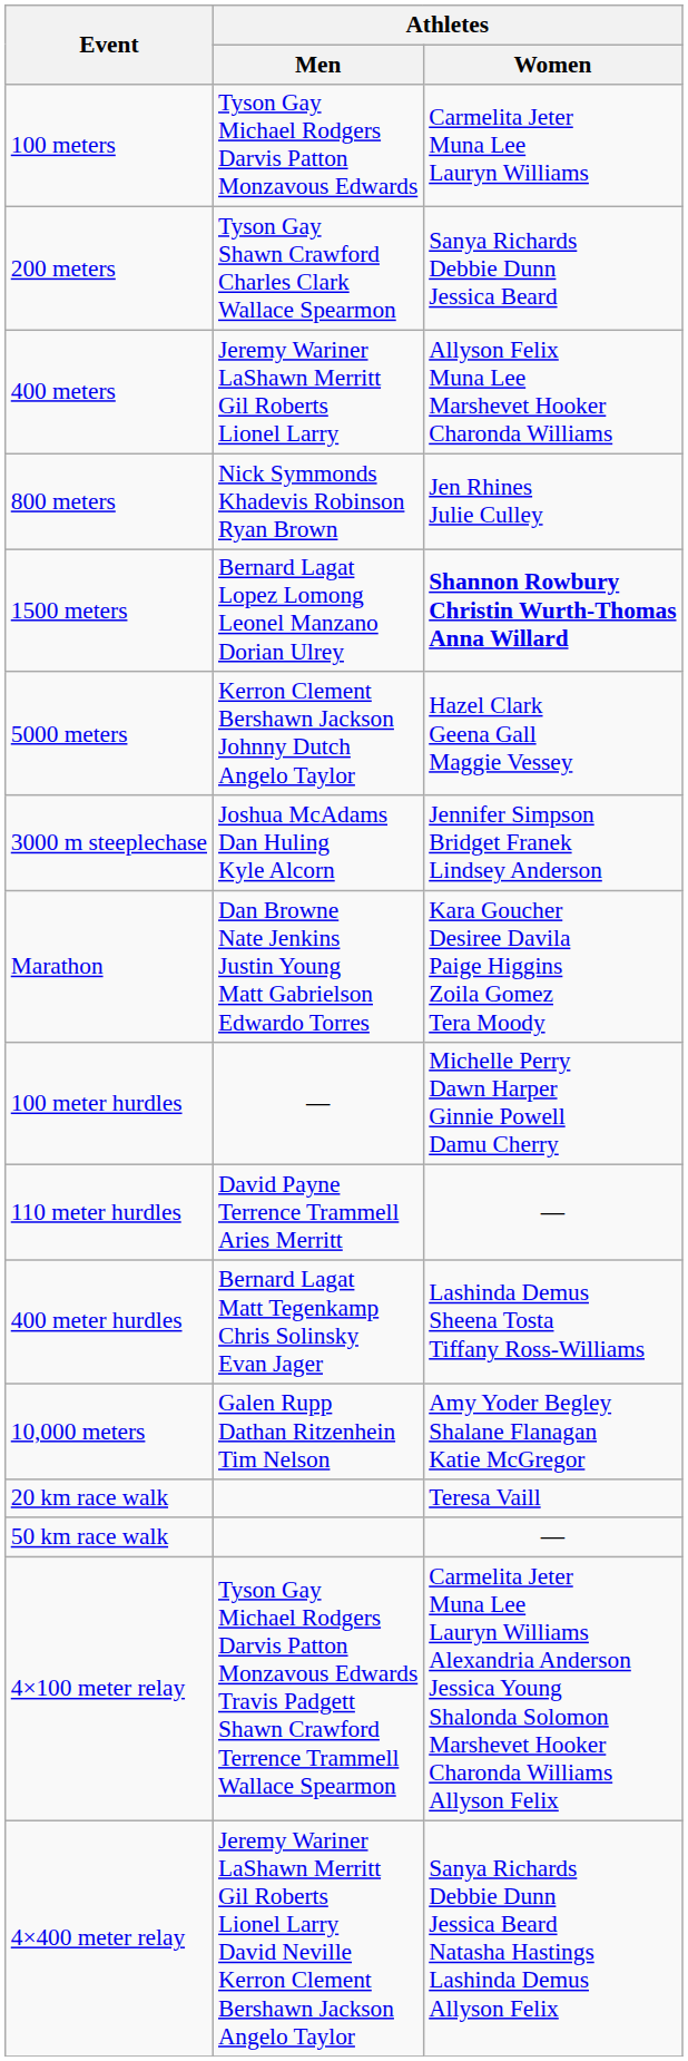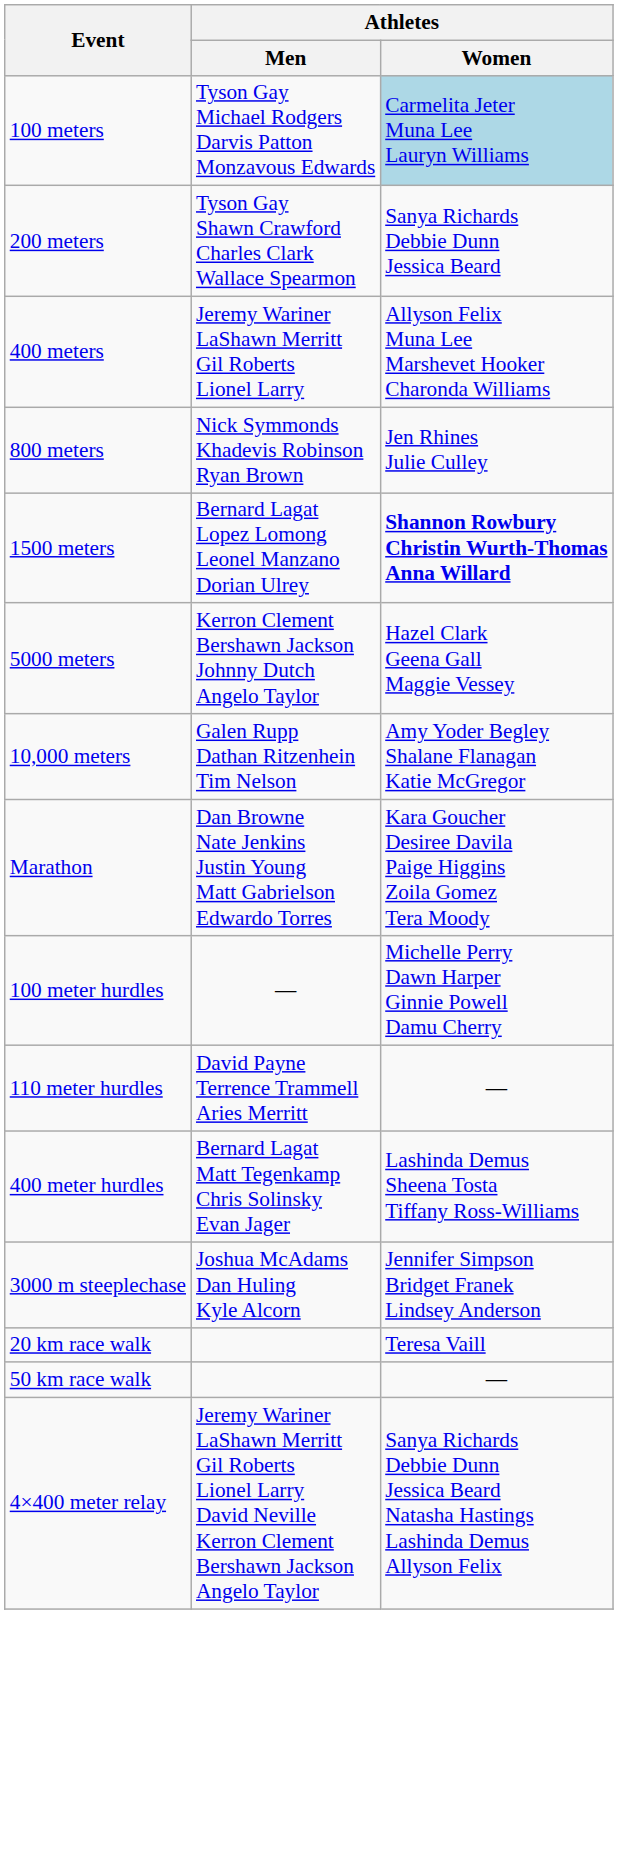 <table class=wikitable style="font-size:90%">
 <tr>
 <th rowspan=2>Event</th>
 <th colspan=2>Athletes</th>
 </tr>
 <tr>
 <th>Men</th>
 <th>Women</th>
 </tr>
 <tr>
 <td><a href='#'>100 meters</a></td>
 <td><a href='#'>Tyson Gay</a><br> <a href='#'>Michael Rodgers</a><br> <a href='#'>Darvis Patton</a><br> <a href='#'>Monzavous Edwards</a></td>
-<td><a href='#'>Carmelita Jeter</a><br> <a href='#'>Muna Lee</a><br> <a href='#'>Lauryn Williams</a></td>
+<td style="background: lightblue;"><a href='#'>Carmelita Jeter</a><br> <a href='#'>Muna Lee</a><br> <a href='#'>Lauryn Williams</a></td>
 </tr>
 <tr>
 <td><a href='#'>200 meters</a></td>
 <td><a href='#'>Tyson Gay</a><br> <a href='#'>Shawn Crawford</a><br> <a href='#'>Charles Clark</a><br> <a href='#'>Wallace Spearmon</a></td>
 <td><a href='#'>Sanya Richards</a><br> <a href='#'>Debbie Dunn</a><br> <a href='#'>Jessica Beard</a></td>
 </tr>
 <tr>
 <td><a href='#'>400 meters</a></td>
 <td><a href='#'>Jeremy Wariner</a><br><a href='#'>LaShawn Merritt</a><br> <a href='#'>Gil Roberts</a><br> <a href='#'>Lionel Larry</a></td>
 <td><a href='#'>Allyson Felix</a><br> <a href='#'>Muna Lee</a><br><a href='#'>Marshevet Hooker</a><br> <a href='#'>Charonda Williams</a></td>
 </tr>
 <tr>
 <td><a href='#'>800 meters</a></td>
 <td><a href='#'>Nick Symmonds</a><br> <a href='#'>Khadevis Robinson</a><br> <a href='#'>Ryan Brown</a></td>
 <td><a href='#'>Jen Rhines</a><br> <a href='#'>Julie Culley</a></td>
 </tr>
 <tr>
 <td><a href='#'>1500 meters</a></td>
 <td><a href='#'>Bernard Lagat</a><br> <a href='#'>Lopez Lomong</a><br> <a href='#'>Leonel Manzano</a><br> <a href='#'>Dorian Ulrey</a></td>
 <td><strong><a href='#'>Shannon Rowbury</a><br> <a href='#'>Christin Wurth-Thomas</a><br> <a href='#'>Anna Willard</a></strong></td>
 </tr>
 <tr>
 <td><a href='#'>5000 meters</a></td>
 <td><a href='#'>Kerron Clement</a><br> <a href='#'>Bershawn Jackson</a><br><a href='#'>Johnny Dutch</a><br> <a href='#'>Angelo Taylor</a></td>
 <td><a href='#'>Hazel Clark</a><br><a href='#'>Geena Gall</a><br> <a href='#'>Maggie Vessey</a></td>
 </tr>
 <tr>
-<td><a href='#'>3000 m steeplechase</a></td>
-<td><a href='#'>Joshua McAdams</a><br> <a href='#'>Dan Huling</a><br> <a href='#'>Kyle Alcorn</a></td>
-<td><a href='#'>Jennifer Simpson</a><br> <a href='#'>Bridget Franek</a><br> <a href='#'>Lindsey Anderson</a></td>
+<td><a href='#'>10,000 meters</a></td>
+<td><a href='#'>Galen Rupp</a><br> <a href='#'>Dathan Ritzenhein</a><br> <a href='#'>Tim Nelson</a></td>
+<td><a href='#'>Amy Yoder Begley</a><br> <a href='#'>Shalane Flanagan</a><br> <a href='#'>Katie McGregor</a></td>
 </tr>
 <tr>
 <td><a href='#'>Marathon</a></td>
 <td><a href='#'>Dan Browne</a><br> <a href='#'>Nate Jenkins</a><br> <a href='#'>Justin Young</a><br> <a href='#'>Matt Gabrielson</a><br> <a href='#'>Edwardo Torres</a></td>
 <td><a href='#'>Kara Goucher</a><br> <a href='#'>Desiree Davila</a><br> <a href='#'>Paige Higgins</a><br> <a href='#'>Zoila Gomez</a><br> <a href='#'>Tera Moody</a></td>
 </tr>
 <tr>
 <td><a href='#'>100 meter hurdles</a></td>
 <td align=center>—</td>
 <td><a href='#'>Michelle Perry</a><br> <a href='#'>Dawn Harper</a><br> <a href='#'>Ginnie Powell</a><br> <a href='#'>Damu Cherry</a></td>
 </tr>
 <tr>
 <td><a href='#'>110 meter hurdles</a></td>
 <td><a href='#'>David Payne</a><br> <a href='#'>Terrence Trammell</a><br> <a href='#'>Aries Merritt</a></td>
 <td align=center>—</td>
 </tr>
 <tr>
 <td><a href='#'>400 meter hurdles</a></td>
 <td><a href='#'>Bernard Lagat</a><br> <a href='#'>Matt Tegenkamp</a><br> <a href='#'>Chris Solinsky</a><br> <a href='#'>Evan Jager</a></td>
 <td><a href='#'>Lashinda Demus</a><br> <a href='#'>Sheena Tosta</a><br> <a href='#'>Tiffany Ross-Williams</a></td>
 </tr>
 <tr>
-<td><a href='#'>10,000 meters</a></td>
-<td><a href='#'>Galen Rupp</a><br> <a href='#'>Dathan Ritzenhein</a><br> <a href='#'>Tim Nelson</a></td>
-<td><a href='#'>Amy Yoder Begley</a><br> <a href='#'>Shalane Flanagan</a><br> <a href='#'>Katie McGregor</a></td>
+<td><a href='#'>3000 m steeplechase</a></td>
+<td><a href='#'>Joshua McAdams</a><br> <a href='#'>Dan Huling</a><br> <a href='#'>Kyle Alcorn</a></td>
+<td><a href='#'>Jennifer Simpson</a><br> <a href='#'>Bridget Franek</a><br> <a href='#'>Lindsey Anderson</a></td>
 </tr>
 <tr>
 <td><a href='#'>20 km race walk</a></td>
 <td></td>
 <td><a href='#'>Teresa Vaill</a></td>
 </tr>
 <tr>
 <td><a href='#'>50 km race walk</a></td>
 <td></td>
 <td align=center>—</td>
 </tr>
 <tr>
-<td><a href='#'>4×100 meter relay</a></td>
-<td><a href='#'>Tyson Gay</a><br> <a href='#'>Michael Rodgers</a><br> <a href='#'>Darvis Patton</a><br> <a href='#'>Monzavous Edwards</a><br> <a href='#'>Travis Padgett</a><br> <a href='#'>Shawn Crawford</a><br> <a href='#'>Terrence Trammell</a><br> <a href='#'>Wallace Spearmon</a></td>
-<td><a href='#'>Carmelita Jeter</a><br> <a href='#'>Muna Lee</a><br> <a href='#'>Lauryn Williams</a><br> <a href='#'>Alexandria Anderson</a><br> <a href='#'>Jessica Young</a><br> <a href='#'>Shalonda Solomon</a><br> <a href='#'>Marshevet Hooker</a><br> <a href='#'>Charonda Williams</a><br> <a href='#'>Allyson Felix</a></td>
-</tr>
-<tr>
 <td><a href='#'>4×400 meter relay</a></td>
 <td><a href='#'>Jeremy Wariner</a><br> <a href='#'>LaShawn Merritt</a><br> <a href='#'>Gil Roberts</a><br> <a href='#'>Lionel Larry</a><br> <a href='#'>David Neville</a><br> <a href='#'>Kerron Clement</a><br> <a href='#'>Bershawn Jackson</a><br> <a href='#'>Angelo Taylor</a></td>
 <td><a href='#'>Sanya Richards</a><br><a href='#'>Debbie Dunn</a><br> <a href='#'>Jessica Beard</a><br> <a href='#'>Natasha Hastings</a><br> <a href='#'>Lashinda Demus</a><br> <a href='#'>Allyson Felix</a></td>
 </tr>
 </table>
